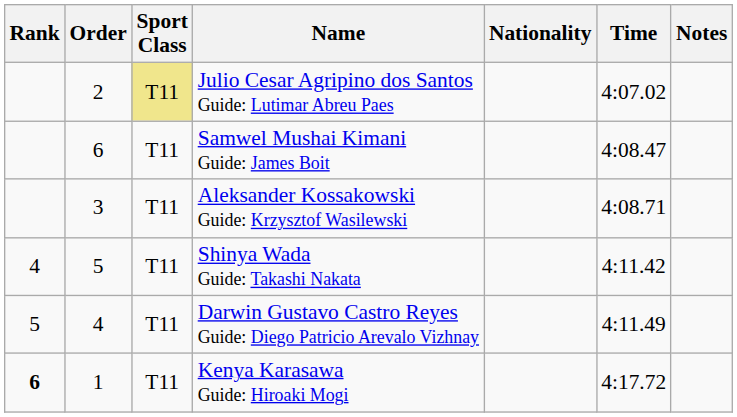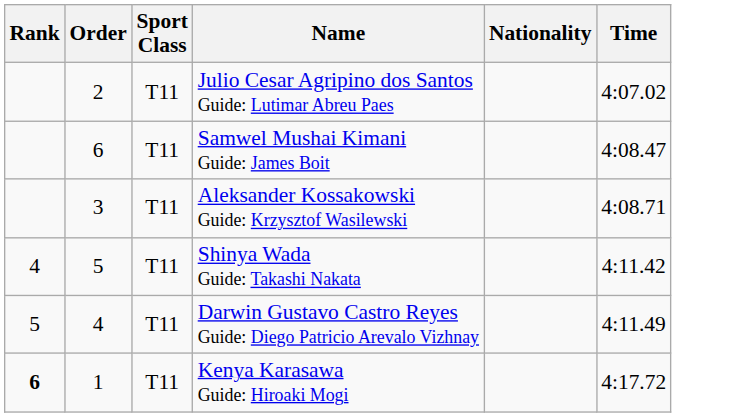 <table class="wikitable sortable" style="text-align:center">
 <tr>
 <th>Rank</th>
 <th>Order</th>
 <th>Sport<br>Class</th>
 <th>Name</th>
 <th>Nationality</th>
 <th>Time</th>
-<th>Notes</th>
 </tr>
 <tr>
 <td></td>
 <td>2</td>
-<td style="background: khaki;">T11</td>
+<td>T11</td>
 <td align="left"><a href='#'>Julio Cesar Agripino dos Santos</a><br><small>Guide: <a href='#'>Lutimar Abreu Paes</a></small></td>
 <td align="left"></td>
 <td>4:07.02</td>
-<td></td>
 </tr>
 <tr>
 <td></td>
 <td>6</td>
 <td>T11</td>
 <td align="left"><a href='#'>Samwel Mushai Kimani</a><br><small>Guide: <a href='#'>James Boit</a></small></td>
 <td align="left"></td>
 <td>4:08.47</td>
-<td></td>
 </tr>
 <tr>
 <td></td>
 <td>3</td>
 <td>T11</td>
 <td align="left"><a href='#'>Aleksander Kossakowski</a><br><small>Guide: <a href='#'>Krzysztof Wasilewski</a></small></td>
 <td align="left"></td>
 <td>4:08.71</td>
-<td></td>
 </tr>
 <tr>
 <td>4</td>
 <td>5</td>
 <td>T11</td>
 <td align="left"><a href='#'>Shinya Wada</a><br><small>Guide: <a href='#'>Takashi Nakata</a></small></td>
 <td align="left"></td>
 <td>4:11.42</td>
-<td></td>
 </tr>
 <tr>
 <td>5</td>
 <td>4</td>
 <td>T11</td>
 <td align="left"><a href='#'>Darwin Gustavo Castro Reyes</a><br><small>Guide: <a href='#'>Diego Patricio Arevalo Vizhnay</a></small></td>
 <td align="left"></td>
 <td>4:11.49</td>
-<td></td>
 </tr>
 <tr>
 <td><strong>6</strong></td>
 <td>1</td>
 <td>T11</td>
 <td align="left"><a href='#'>Kenya Karasawa</a><br><small>Guide: <a href='#'>Hiroaki Mogi</a></small></td>
 <td align="left"></td>
 <td>4:17.72</td>
-<td></td>
 </tr>
 </table>
